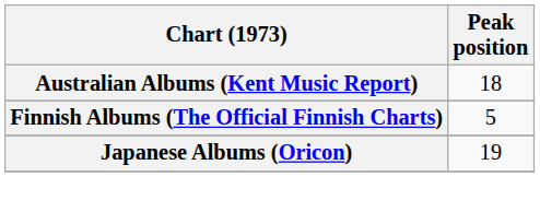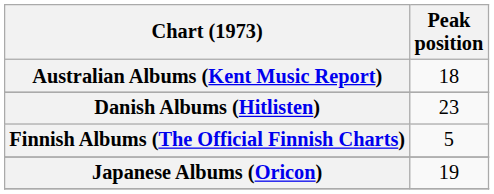 <table class="wikitable sortable plainrowheaders">
 <tr>
 <th>Chart (1973)</th>
 <th>Peak<br>position</th>
 </tr>
 <tr>
 <th scope="row">Australian Albums (<a href='#'>Kent Music Report</a>)</th>
 <td align="center">18</td>
 </tr>
 <tr>
+</tr>
+<tr>
+<th scope="row">Danish Albums (<a href='#'>Hitlisten</a>)</th>
+<td align="center">23</td>
 </tr>
 <tr>
 <th scope="row">Finnish Albums (<a href='#'>The Official Finnish Charts</a>)</th>
 <td align="center">5</td>
 </tr>
 <tr>
 </tr>
 <tr>
 <th scope="row">Japanese Albums (<a href='#'>Oricon</a>)</th>
 <td align="center">19</td>
 </tr>
 <tr>
 </tr>
 <tr>
 </tr>
 <tr>
 </tr>
 </table>
